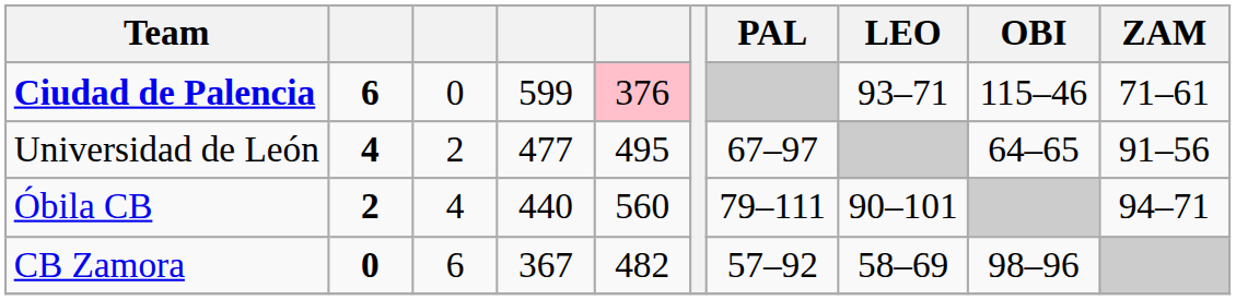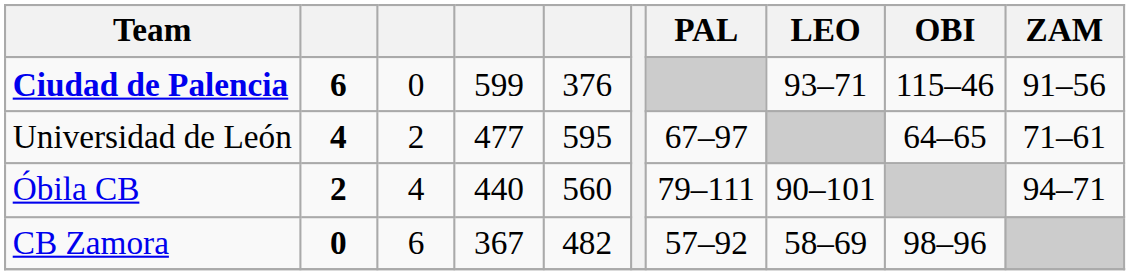 <table class="wikitable" style="text-align:center">
 <tr>
 <th>Team</th>
 <th width=30></th>
 <th width=30></th>
 <th width=35></th>
 <th width=35></th>
 <th rowspan=5></th>
 <th width=50>PAL</th>
 <th width=50>LEO</th>
 <th width=50>OBI</th>
 <th width=50>ZAM</th>
 </tr>
 <tr>
 <td align="left"><strong><a href='#'>Ciudad de Palencia</a></strong></td>
 <td><strong>6</strong></td>
 <td>0</td>
 <td>599</td>
-<td style="background: pink;">376</td>
+<td>376</td>
 <td style="background:#cccccc"></td>
 <td>93–71</td>
 <td>115–46</td>
-<td>71–61</td>
+<td>91–56</td>
 </tr>
 <tr>
 <td align="left">Universidad de León</td>
 <td><strong>4</strong></td>
 <td>2</td>
 <td>477</td>
-<td>495</td>
+<td>595</td>
 <td>67–97</td>
 <td style="background:#cccccc"></td>
 <td>64–65</td>
-<td>91–56</td>
+<td>71–61</td>
 </tr>
 <tr>
 <td align="left"><a href='#'>Óbila CB</a></td>
 <td><strong>2</strong></td>
 <td>4</td>
 <td>440</td>
 <td>560</td>
 <td>79–111</td>
 <td>90–101</td>
 <td style="background:#cccccc"></td>
 <td>94–71</td>
 </tr>
 <tr>
 <td align="left"><a href='#'>CB Zamora</a></td>
 <td><strong>0</strong></td>
 <td>6</td>
 <td>367</td>
 <td>482</td>
 <td>57–92</td>
 <td>58–69</td>
 <td>98–96</td>
 <td style="background:#cccccc"></td>
 </tr>
 <tr>
 </tr>
 </table>
